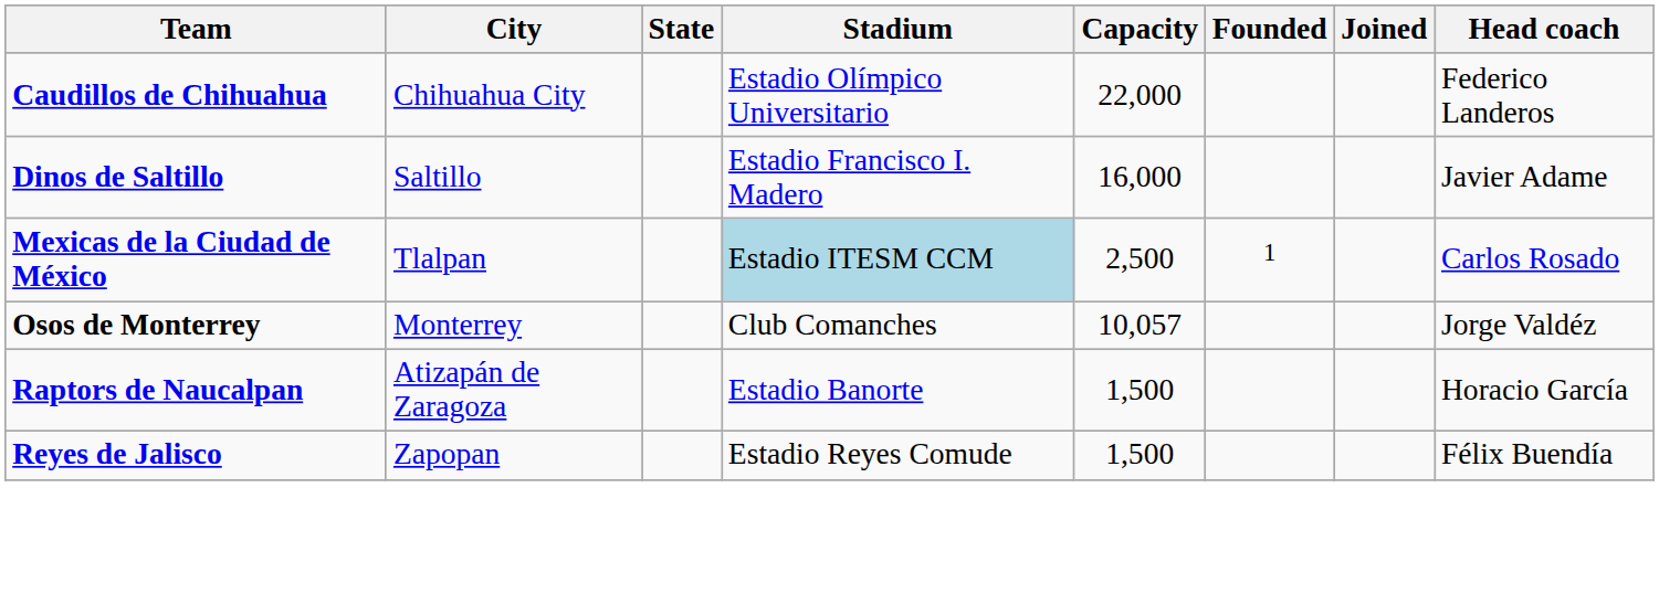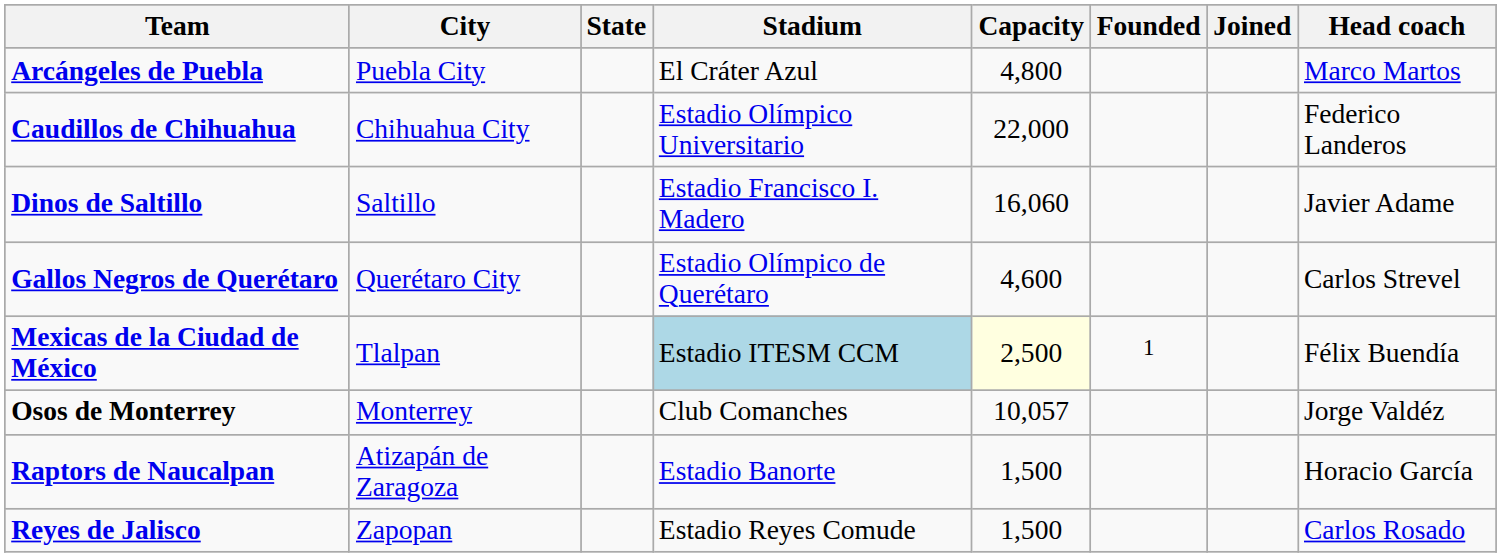 <table class="wikitable sortable">
 <tr>
 <th scope="col">Team</th>
 <th scope="col">City</th>
 <th scope="col">State</th>
 <th scope="col">Stadium</th>
 <th scope="col">Capacity</th>
 <th scope="col">Founded</th>
 <th scope="col">Joined</th>
 <th scope="col">Head coach</th>
+</tr>
+<tr>
+<td><strong><a href='#'>Arcángeles de Puebla</a></strong></td>
+<td><a href='#'>Puebla City</a></td>
+<td></td>
+<td>El Cráter Azul</td>
+<td style="text-align:center">4,800</td>
+<td style="text-align:center"></td>
+<td style="text-align:center"></td>
+<td> <a href='#'>Marco Martos</a></td>
 </tr>
 <tr>
 <td><strong><a href='#'>Caudillos de Chihuahua</a></strong></td>
 <td><a href='#'>Chihuahua City</a></td>
 <td></td>
 <td><a href='#'>Estadio Olímpico Universitario</a></td>
 <td style="text-align:center">22,000</td>
 <td style="text-align:center"></td>
 <td style="text-align:center"></td>
 <td> Federico Landeros</td>
 </tr>
 <tr>
 <td><strong><a href='#'>Dinos de Saltillo</a></strong></td>
 <td><a href='#'>Saltillo</a></td>
 <td></td>
 <td><a href='#'>Estadio Francisco I. Madero</a></td>
-<td style="text-align:center">16,000</td>
+<td style="text-align:center">16,060</td>
 <td style="text-align:center"></td>
 <td style="text-align:center"></td>
 <td> Javier Adame</td>
+</tr>
+<tr>
+<td><strong><a href='#'>Gallos Negros de Querétaro</a></strong></td>
+<td><a href='#'>Querétaro City</a></td>
+<td></td>
+<td><a href='#'>Estadio Olímpico de Querétaro</a></td>
+<td style="text-align:center">4,600</td>
+<td style="text-align:center"></td>
+<td style="text-align:center"></td>
+<td> Carlos Strevel</td>
 </tr>
 <tr>
 <td><strong><a href='#'>Mexicas de la Ciudad de México</a></strong></td>
 <td><a href='#'>Tlalpan</a></td>
 <td></td>
 <td style="background: lightblue;">Estadio ITESM CCM</td>
-<td style="text-align:center">2,500</td>
+<td style="background: lightyellow; text-align:center">2,500</td>
 <td style="text-align:center"><sup>1</sup></td>
 <td style="text-align:center"></td>
-<td> <a href='#'>Carlos Rosado</a></td>
+<td> Félix Buendía</td>
 </tr>
 <tr>
 <td><strong>Osos de Monterrey</strong></td>
 <td><a href='#'>Monterrey</a></td>
 <td></td>
 <td>Club Comanches</td>
 <td style="text-align:center">10,057</td>
 <td style="text-align:center"></td>
 <td style="text-align:center"></td>
 <td> Jorge Valdéz</td>
 </tr>
 <tr>
 <td><strong><a href='#'>Raptors de Naucalpan</a></strong></td>
 <td><a href='#'>Atizapán de Zaragoza</a></td>
 <td></td>
 <td><a href='#'>Estadio Banorte</a></td>
 <td style="text-align:center">1,500</td>
 <td style="text-align:center"></td>
 <td style="text-align:center"></td>
 <td> Horacio García</td>
 </tr>
 <tr>
 <td><strong><a href='#'>Reyes de Jalisco</a></strong></td>
 <td><a href='#'>Zapopan</a></td>
 <td></td>
 <td>Estadio Reyes Comude</td>
 <td style="text-align:center">1,500</td>
 <td style="text-align:center"></td>
 <td style="text-align:center"></td>
-<td> Félix Buendía</td>
+<td> <a href='#'>Carlos Rosado</a></td>
 </tr>
 </table>
